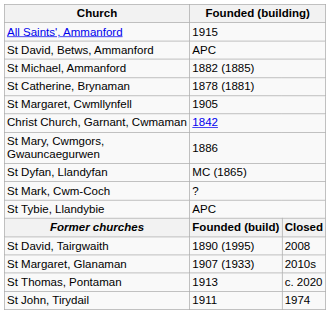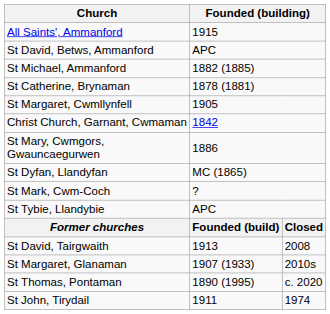 <table class="wikitable">
 <tr>
 <th width="250">Church</th>
 <th colspan="2" width="125">Founded (building)</th>
 </tr>
 <tr>
 <td><a href='#'>All Saints', Ammanford</a></td>
 <td colspan="2">1915</td>
 </tr>
 <tr>
 <td>St David, Betws, Ammanford</td>
 <td colspan="2">APC</td>
 </tr>
 <tr>
 <td>St Michael, Ammanford</td>
 <td colspan="2">1882 (1885)</td>
 </tr>
 <tr>
 <td>St Catherine, Brynaman</td>
 <td colspan="2">1878 (1881)</td>
 </tr>
 <tr>
 <td>St Margaret, Cwmllynfell</td>
 <td colspan="2">1905</td>
 </tr>
 <tr>
 <td>Christ Church, Garnant, Cwmaman</td>
 <td colspan="2"><a href='#'>1842</a></td>
 </tr>
 <tr>
 <td>St Mary, Cwmgors, Gwauncaegurwen</td>
 <td colspan="2">1886</td>
 </tr>
 <tr>
 <td>St Dyfan, Llandyfan</td>
 <td colspan="2">MC (1865)</td>
 </tr>
 <tr>
 <td>St Mark, Cwm-Coch</td>
 <td colspan="2">?</td>
 </tr>
 <tr>
 <td>St Tybie, Llandybie</td>
 <td colspan="2">APC</td>
 </tr>
 <tr>
 <th><em>Former churches</em></th>
 <th>Founded (build)</th>
 <th>Closed</th>
 </tr>
 <tr>
 <td>St David, Tairgwaith</td>
-<td>1890 (1995)</td>
+<td>1913</td>
 <td>2008</td>
 </tr>
 <tr>
 <td>St Margaret, Glanaman</td>
 <td>1907 (1933)</td>
 <td>2010s</td>
 </tr>
 <tr>
 <td>St Thomas, Pontaman</td>
-<td>1913</td>
+<td>1890 (1995)</td>
 <td>c. 2020</td>
 </tr>
 <tr>
 <td>St John, Tirydail</td>
 <td>1911</td>
 <td>1974</td>
 </tr>
 </table>
